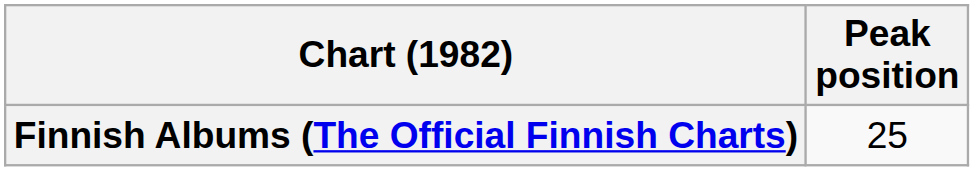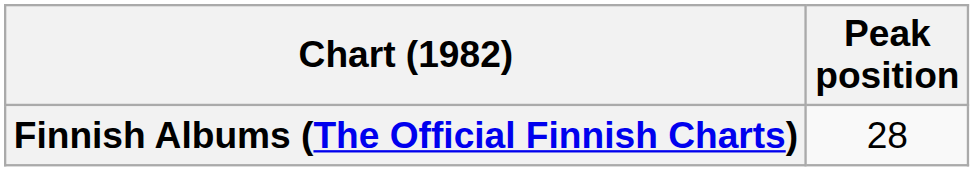 <table class="wikitable sortable plainrowheaders" style="text-align:center">
 <tr>
 <th scope=col>Chart (1982)</th>
 <th scope=col>Peak<br>position</th>
 </tr>
 <tr>
 <th scope="row">Finnish Albums (<a href='#'>The Official Finnish Charts</a>)</th>
-<td align="center">25</td>
+<td align="center">28</td>
 </tr>
 </table>
